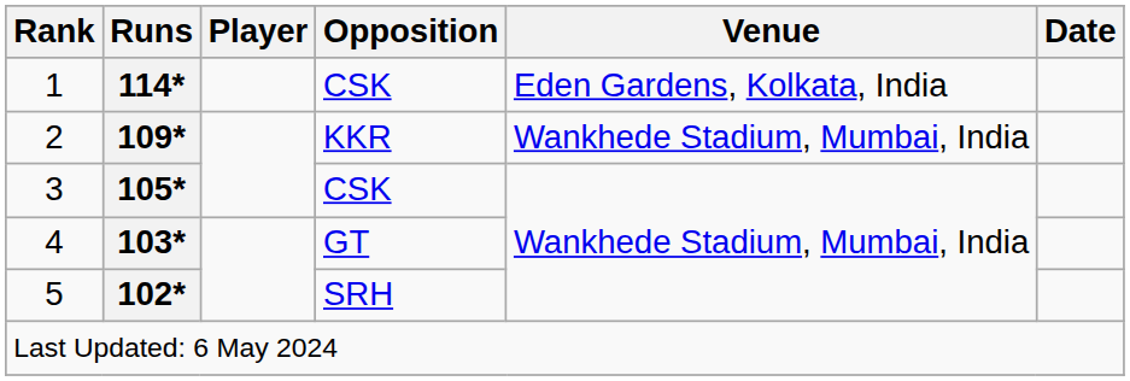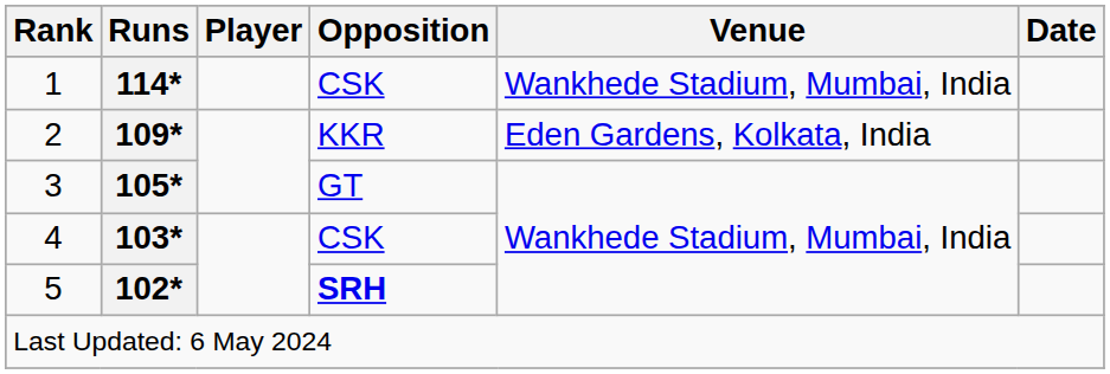 <table class="wikitable">
 <tr>
 <th><strong>Rank</strong></th>
 <th><strong>Runs</strong></th>
 <th><strong>Player</strong></th>
 <th><strong>Opposition</strong></th>
 <th><strong>Venue</strong></th>
 <th><strong>Date</strong></th>
 </tr>
 <tr>
 <td align=center>1</td>
 <th scope=row style=text-align:center;>114*</th>
 <td></td>
 <td><a href='#'>CSK</a></td>
-<td><a href='#'>Eden Gardens</a>, <a href='#'>Kolkata</a>, India</td>
+<td><a href='#'>Wankhede Stadium</a>, <a href='#'>Mumbai</a>, India</td>
 <td></td>
 </tr>
 <tr>
 <td align=center>2</td>
 <th scope=row style=text-align:center;>109*</th>
 <td rowspan=2></td>
 <td><a href='#'>KKR</a></td>
-<td><a href='#'>Wankhede Stadium</a>, <a href='#'>Mumbai</a>, India</td>
+<td><a href='#'>Eden Gardens</a>, <a href='#'>Kolkata</a>, India</td>
 <td></td>
 </tr>
 <tr>
 <td align=center>3</td>
 <th scope=row style=text-align:center;>105*</th>
-<td><a href='#'>CSK</a></td>
+<td><a href='#'>GT</a></td>
 <td rowspan=3><a href='#'>Wankhede Stadium</a>, <a href='#'>Mumbai</a>, India</td>
 <td></td>
 </tr>
 <tr>
 <td align=center>4</td>
 <th scope=row style=text-align:center;>103*</th>
 <td rowspan=2></td>
-<td><a href='#'>GT</a></td>
+<td><a href='#'>CSK</a></td>
 <td></td>
 </tr>
 <tr>
 <td align=center>5</td>
 <th scope=row style=text-align:center;>102*</th>
-<td><a href='#'>SRH</a></td>
+<td><strong><a href='#'>SRH</a></strong></td>
 <td></td>
 </tr>
 <tr class=sortbottom>
 <td colspan=6><small>Last Updated: 6 May 2024</small></td>
 </tr>
 </table>
